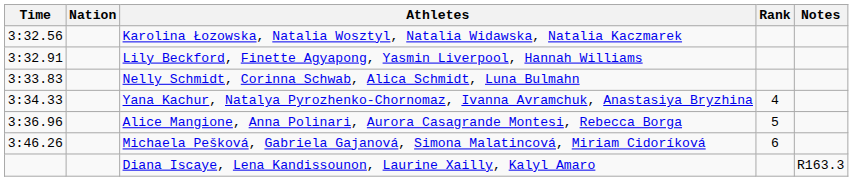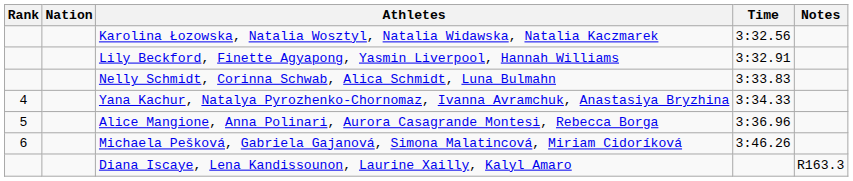 <table class="wikitable sortable" style="text-align:center">
 <tr>
-<th>Time</th>
+<th>Rank</th>
 <th>Nation</th>
 <th>Athletes</th>
-<th>Rank</th>
+<th>Time</th>
 <th>Notes</th>
 </tr>
 <tr>
-<td>3:32.56</td>
+<td></td>
 <td align=left></td>
 <td align=left><a href='#'>Karolina Łozowska</a>, <a href='#'>Natalia Wosztyl</a>, <a href='#'>Natalia Widawska</a>, <a href='#'>Natalia Kaczmarek</a></td>
-<td></td>
+<td>3:32.56</td>
 <td></td>
 </tr>
 <tr>
-<td>3:32.91</td>
+<td></td>
 <td align=left></td>
 <td align=left><a href='#'>Lily Beckford</a>, <a href='#'>Finette Agyapong</a>, <a href='#'>Yasmin Liverpool</a>, <a href='#'>Hannah Williams</a></td>
-<td></td>
+<td>3:32.91</td>
 <td></td>
 </tr>
 <tr>
-<td>3:33.83</td>
+<td></td>
 <td align=left></td>
 <td align=left><a href='#'>Nelly Schmidt</a>, <a href='#'>Corinna Schwab</a>, <a href='#'>Alica Schmidt</a>, <a href='#'>Luna Bulmahn</a></td>
-<td></td>
+<td>3:33.83</td>
 <td></td>
 </tr>
 <tr>
-<td>3:34.33</td>
+<td>4</td>
 <td align=left></td>
 <td align=left><a href='#'>Yana Kachur</a>, <a href='#'>Natalya Pyrozhenko-Chornomaz</a>, <a href='#'>Ivanna Avramchuk</a>, <a href='#'>Anastasiya Bryzhina</a></td>
-<td>4</td>
+<td>3:34.33</td>
 <td></td>
 </tr>
 <tr>
-<td>3:36.96</td>
+<td>5</td>
 <td align=left></td>
 <td align=left><a href='#'>Alice Mangione</a>, <a href='#'>Anna Polinari</a>, <a href='#'>Aurora Casagrande Montesi</a>, <a href='#'>Rebecca Borga</a></td>
-<td>5</td>
+<td>3:36.96</td>
 <td></td>
 </tr>
 <tr>
-<td>3:46.26</td>
+<td>6</td>
 <td align=left></td>
 <td align=left><a href='#'>Michaela Pešková</a>, <a href='#'>Gabriela Gajanová</a>, <a href='#'>Simona Malatincová</a>, <a href='#'>Miriam Cidoríková</a></td>
-<td>6</td>
+<td>3:46.26</td>
 <td></td>
 </tr>
 <tr>
 <td></td>
 <td align=left></td>
 <td align=left><a href='#'>Diana Iscaye</a>, <a href='#'>Lena Kandissounon</a>, <a href='#'>Laurine Xailly</a>, <a href='#'>Kalyl Amaro</a></td>
 <td></td>
 <td>R163.3</td>
 </tr>
 </table>
